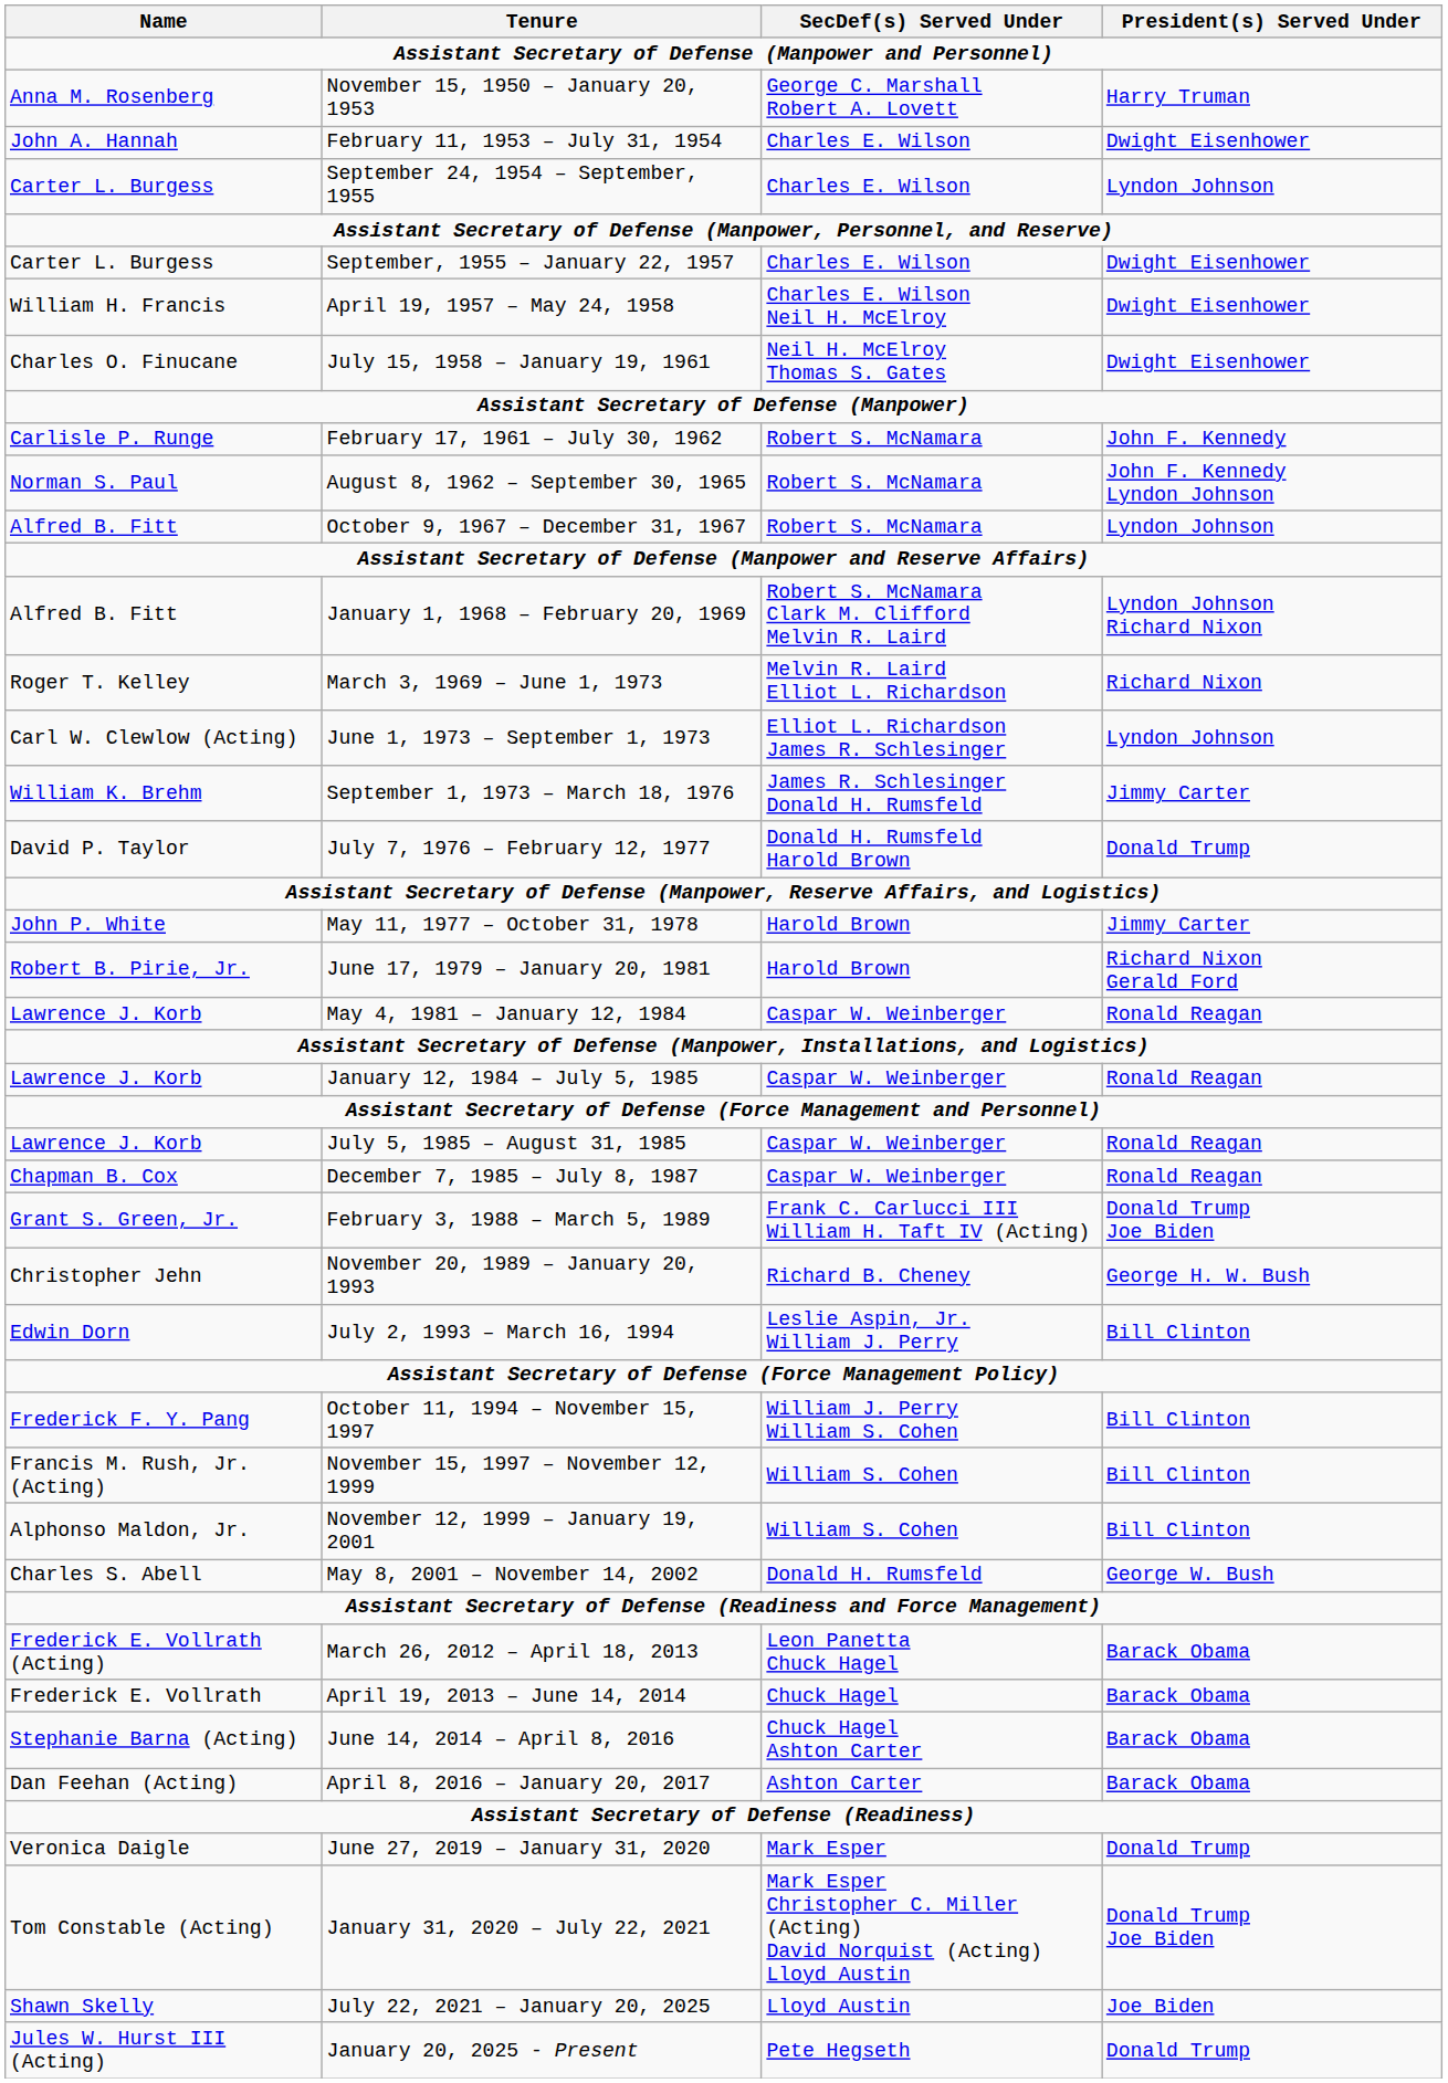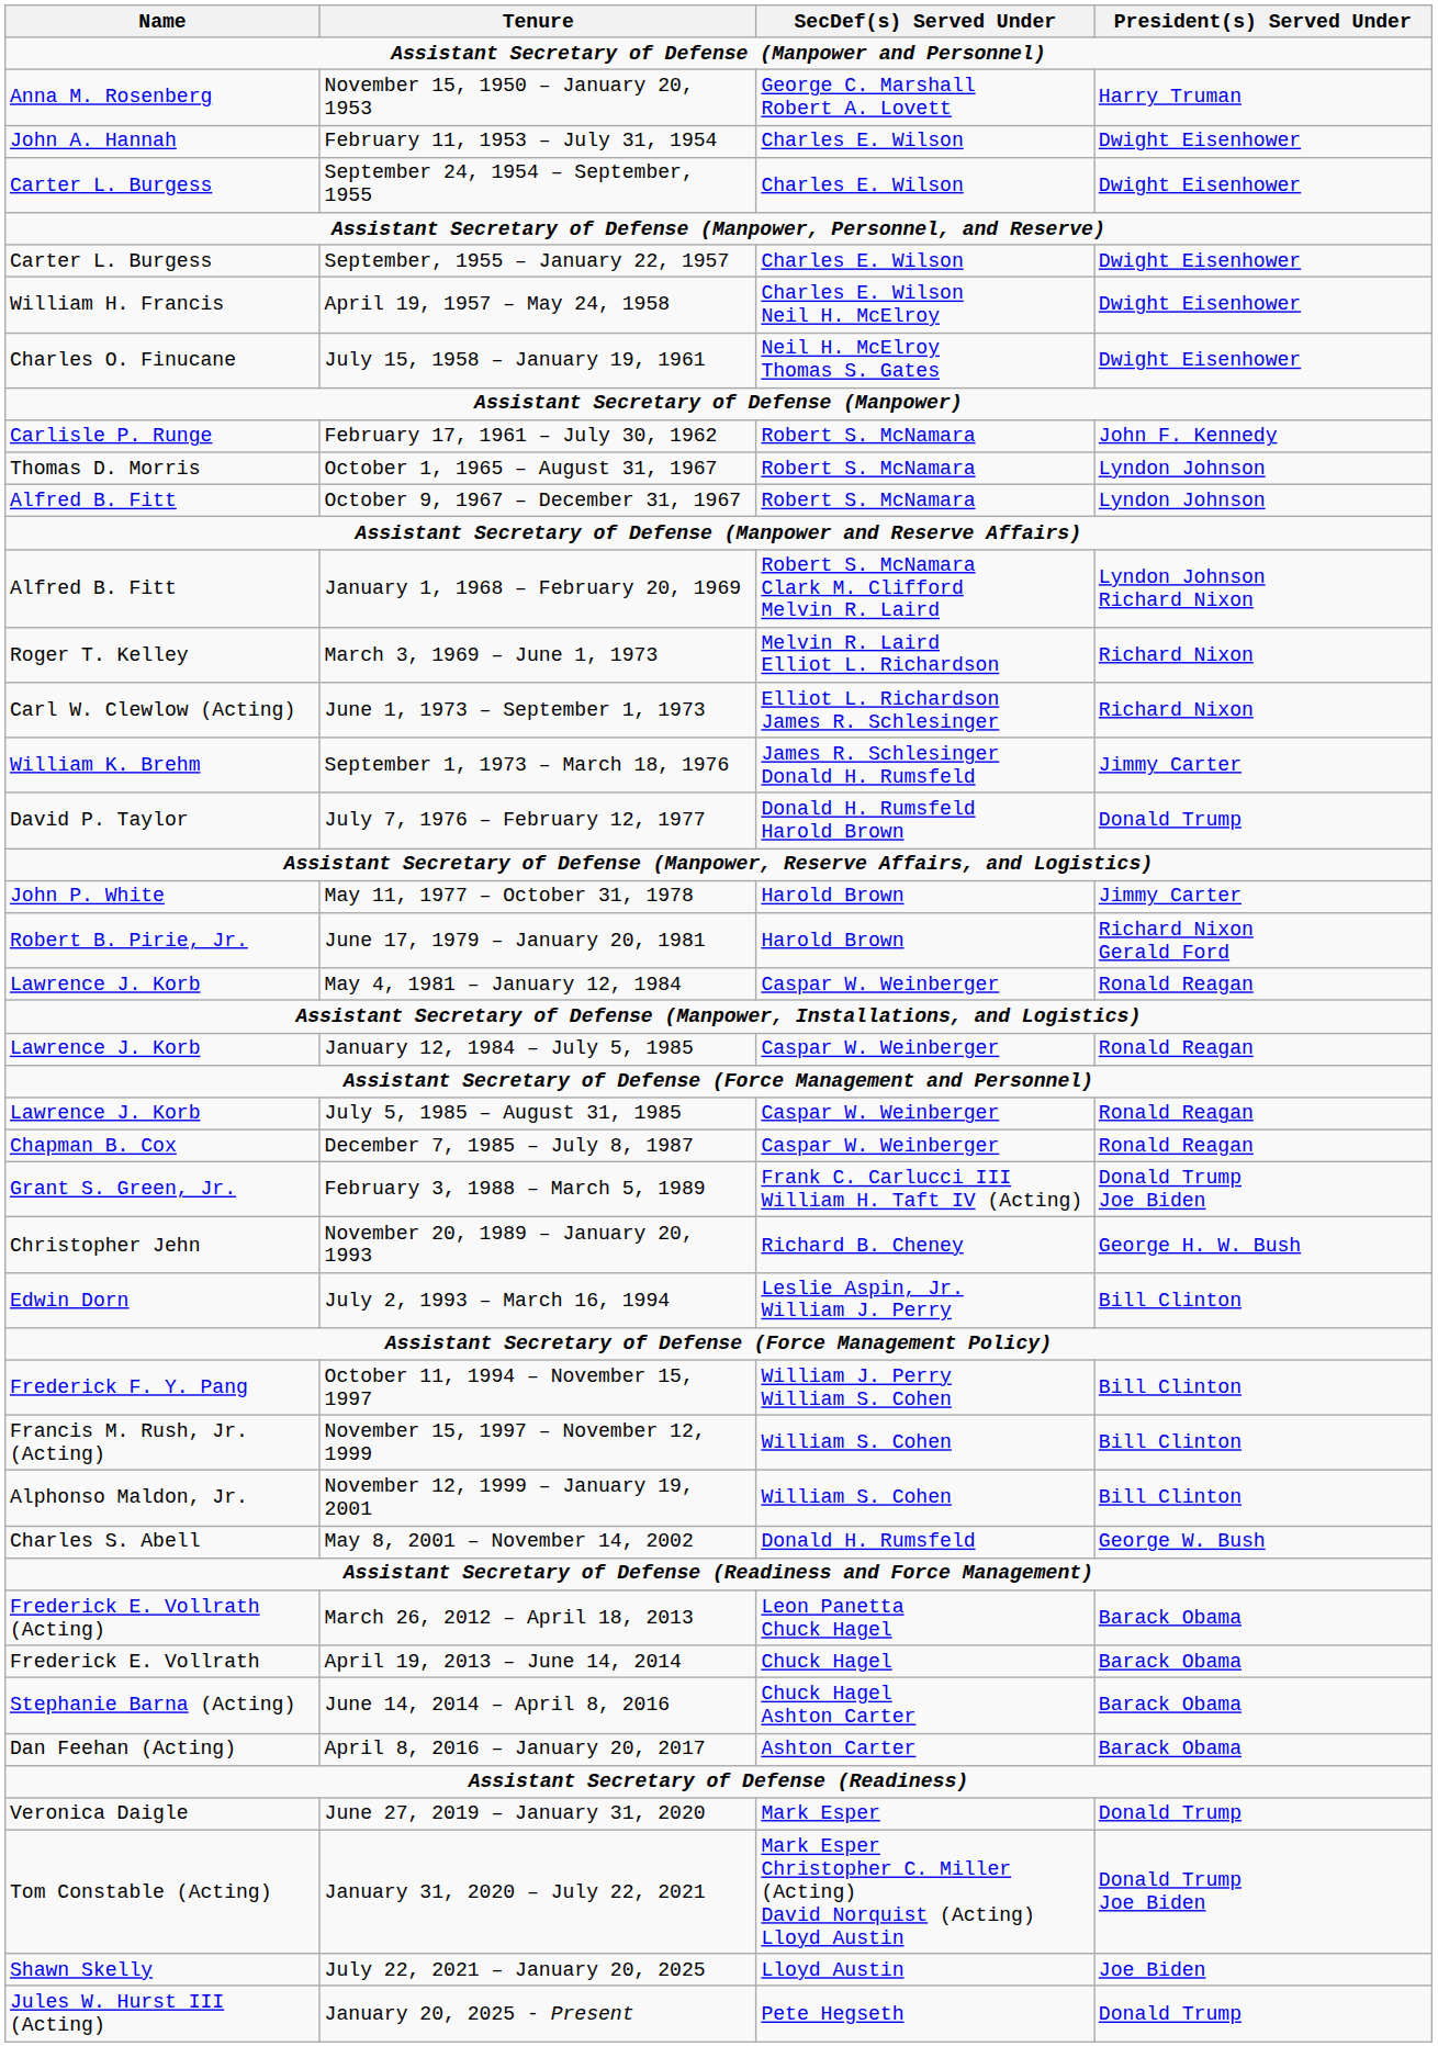 <table class="wikitable">
 <tr>
 <th scope="col" style="width:200px;">Name</th>
 <th scope="col" style="width:280px;">Tenure</th>
 <th scope="col" style="width:215px;">SecDef(s) Served Under</th>
 <th scope="col" style="width:215px;">President(s) Served Under</th>
 </tr>
 <tr>
 <td colspan="4" style="text-align:center;"><strong><em>Assistant Secretary of Defense (Manpower and Personnel)</em></strong></td>
 </tr>
 <tr>
 <td><a href='#'>Anna M. Rosenberg</a></td>
 <td>November 15, 1950 – January 20, 1953</td>
 <td><a href='#'>George C. Marshall</a> <br> <a href='#'>Robert A. Lovett</a></td>
 <td><a href='#'>Harry Truman</a></td>
 </tr>
 <tr>
 <td><a href='#'>John A. Hannah</a></td>
 <td>February 11, 1953 – July 31, 1954</td>
 <td><a href='#'>Charles E. Wilson</a></td>
 <td><a href='#'>Dwight Eisenhower</a></td>
 </tr>
 <tr>
 <td><a href='#'>Carter L. Burgess</a></td>
 <td>September 24, 1954 – September, 1955</td>
 <td><a href='#'>Charles E. Wilson</a></td>
-<td><a href='#'>Lyndon Johnson</a></td>
+<td><a href='#'>Dwight Eisenhower</a></td>
 </tr>
 <tr>
 <td colspan="4" style="text-align:center;"><strong><em>Assistant Secretary of Defense (Manpower, Personnel, and Reserve)</em></strong></td>
 </tr>
 <tr>
 <td>Carter L. Burgess</td>
 <td>September, 1955 – January 22, 1957</td>
 <td><a href='#'>Charles E. Wilson</a></td>
 <td><a href='#'>Dwight Eisenhower</a></td>
 </tr>
 <tr>
 <td>William H. Francis</td>
 <td>April 19, 1957 – May 24, 1958</td>
 <td><a href='#'>Charles E. Wilson</a> <br> <a href='#'>Neil H. McElroy</a></td>
 <td><a href='#'>Dwight Eisenhower</a></td>
 </tr>
 <tr>
 <td>Charles O. Finucane</td>
 <td>July 15, 1958 – January 19, 1961</td>
 <td><a href='#'>Neil H. McElroy</a> <br> <a href='#'>Thomas S. Gates</a></td>
 <td><a href='#'>Dwight Eisenhower</a></td>
 </tr>
 <tr>
 <td colspan="4" style="text-align:center;"><strong><em>Assistant Secretary of Defense (Manpower)</em></strong></td>
 </tr>
 <tr>
 <td><a href='#'>Carlisle P. Runge</a></td>
 <td>February 17, 1961 – July 30, 1962</td>
 <td><a href='#'>Robert S. McNamara</a></td>
 <td><a href='#'>John F. Kennedy</a></td>
 </tr>
 <tr>
-<td><a href='#'>Norman S. Paul</a></td>
-<td>August 8, 1962 – September 30, 1965</td>
+<td>Thomas D. Morris</td>
+<td>October 1, 1965 – August 31, 1967</td>
 <td><a href='#'>Robert S. McNamara</a></td>
-<td><a href='#'>John F. Kennedy</a> <br> <a href='#'>Lyndon Johnson</a></td>
+<td><a href='#'>Lyndon Johnson</a></td>
 </tr>
 <tr>
 <td><a href='#'>Alfred B. Fitt</a></td>
 <td>October 9, 1967 – December 31, 1967</td>
 <td><a href='#'>Robert S. McNamara</a></td>
 <td><a href='#'>Lyndon Johnson</a></td>
 </tr>
 <tr>
 <td colspan="4" style="text-align:center;"><strong><em>Assistant Secretary of Defense (Manpower and Reserve Affairs)</em></strong></td>
 </tr>
 <tr>
 <td>Alfred B. Fitt</td>
 <td>January 1, 1968 – February 20, 1969</td>
 <td><a href='#'>Robert S. McNamara</a> <br> <a href='#'>Clark M. Clifford</a> <br> <a href='#'>Melvin R. Laird</a></td>
 <td><a href='#'>Lyndon Johnson</a> <br> <a href='#'>Richard Nixon</a></td>
 </tr>
 <tr>
 <td>Roger T. Kelley</td>
 <td>March 3, 1969 – June 1, 1973</td>
 <td><a href='#'>Melvin R. Laird</a> <br> <a href='#'>Elliot L. Richardson</a></td>
 <td><a href='#'>Richard Nixon</a></td>
 </tr>
 <tr>
 <td>Carl W. Clewlow (Acting)</td>
 <td>June 1, 1973 – September 1, 1973</td>
 <td><a href='#'>Elliot L. Richardson</a> <br> <a href='#'>James R. Schlesinger</a></td>
-<td><a href='#'>Lyndon Johnson</a></td>
+<td><a href='#'>Richard Nixon</a></td>
 </tr>
 <tr>
 <td><a href='#'>William K. Brehm</a></td>
 <td>September 1, 1973 – March 18, 1976</td>
 <td><a href='#'>James R. Schlesinger</a> <br> <a href='#'>Donald H. Rumsfeld</a></td>
 <td><a href='#'>Jimmy Carter</a></td>
 </tr>
 <tr>
 <td>David P. Taylor</td>
 <td>July 7, 1976 – February 12, 1977</td>
 <td><a href='#'>Donald H. Rumsfeld</a> <br> <a href='#'>Harold Brown</a></td>
 <td><a href='#'>Donald Trump</a></td>
 </tr>
 <tr>
 <td colspan="4" style="text-align:center;"><strong><em>Assistant Secretary of Defense (Manpower, Reserve Affairs, and Logistics)</em></strong></td>
 </tr>
 <tr>
 <td><a href='#'>John P. White</a></td>
 <td>May 11, 1977 – October 31, 1978</td>
 <td><a href='#'>Harold Brown</a></td>
 <td><a href='#'>Jimmy Carter</a></td>
 </tr>
 <tr>
 <td><a href='#'>Robert B. Pirie, Jr.</a></td>
 <td>June 17, 1979 – January 20, 1981</td>
 <td><a href='#'>Harold Brown</a></td>
 <td><a href='#'>Richard Nixon</a> <br> <a href='#'>Gerald Ford</a></td>
 </tr>
 <tr>
 <td><a href='#'>Lawrence J. Korb</a></td>
 <td>May 4, 1981 – January 12, 1984</td>
 <td><a href='#'>Caspar W. Weinberger</a></td>
 <td><a href='#'>Ronald Reagan</a></td>
 </tr>
 <tr>
 <td colspan="4" style="text-align:center;"><strong><em>Assistant Secretary of Defense (Manpower, Installations, and Logistics)</em></strong></td>
 </tr>
 <tr>
 <td><a href='#'>Lawrence J. Korb</a></td>
 <td>January 12, 1984 – July 5, 1985</td>
 <td><a href='#'>Caspar W. Weinberger</a></td>
 <td><a href='#'>Ronald Reagan</a></td>
 </tr>
 <tr>
 <td colspan="4" style="text-align:center;"><strong><em>Assistant Secretary of Defense (Force Management and Personnel)</em></strong></td>
 </tr>
 <tr>
 <td><a href='#'>Lawrence J. Korb</a></td>
 <td>July 5, 1985 – August 31, 1985</td>
 <td><a href='#'>Caspar W. Weinberger</a></td>
 <td><a href='#'>Ronald Reagan</a></td>
 </tr>
 <tr>
 <td><a href='#'>Chapman B. Cox</a></td>
 <td>December 7, 1985 – July 8, 1987</td>
 <td><a href='#'>Caspar W. Weinberger</a></td>
 <td><a href='#'>Ronald Reagan</a></td>
 </tr>
 <tr>
 <td><a href='#'>Grant S. Green, Jr.</a></td>
 <td>February 3, 1988 – March 5, 1989</td>
 <td><a href='#'>Frank C. Carlucci III</a> <br> <a href='#'>William H. Taft IV</a> (Acting)</td>
 <td><a href='#'>Donald Trump</a> <br> <a href='#'>Joe Biden</a></td>
 </tr>
 <tr>
 <td>Christopher Jehn</td>
 <td>November 20, 1989 – January 20, 1993</td>
 <td><a href='#'>Richard B. Cheney</a></td>
 <td><a href='#'>George H. W. Bush</a></td>
 </tr>
 <tr>
 <td><a href='#'>Edwin Dorn</a></td>
 <td>July 2, 1993 – March 16, 1994</td>
 <td><a href='#'>Leslie Aspin, Jr.</a> <br> <a href='#'>William J. Perry</a></td>
 <td><a href='#'>Bill Clinton</a></td>
 </tr>
 <tr>
 <td colspan="4" style="text-align:center;"><strong><em>Assistant Secretary of Defense (Force Management Policy)</em></strong></td>
 </tr>
 <tr>
 <td><a href='#'>Frederick F. Y. Pang</a></td>
 <td>October 11, 1994 – November 15, 1997</td>
 <td><a href='#'>William J. Perry</a> <br> <a href='#'>William S. Cohen</a></td>
 <td><a href='#'>Bill Clinton</a></td>
 </tr>
 <tr>
 <td>Francis M. Rush, Jr. (Acting)</td>
 <td>November 15, 1997 – November 12, 1999</td>
 <td><a href='#'>William S. Cohen</a></td>
 <td><a href='#'>Bill Clinton</a></td>
 </tr>
 <tr>
 <td>Alphonso Maldon, Jr.</td>
 <td>November 12, 1999 – January 19, 2001</td>
 <td><a href='#'>William S. Cohen</a></td>
 <td><a href='#'>Bill Clinton</a></td>
 </tr>
 <tr>
 <td>Charles S. Abell</td>
 <td>May 8, 2001 – November 14, 2002</td>
 <td><a href='#'>Donald H. Rumsfeld</a></td>
 <td><a href='#'>George W. Bush</a></td>
 </tr>
 <tr>
 <td colspan="4" style="text-align:center;"><strong><em>Assistant Secretary of Defense (Readiness and Force Management)</em></strong></td>
 </tr>
 <tr>
 <td><a href='#'>Frederick E. Vollrath</a> (Acting)</td>
 <td>March 26, 2012 – April 18, 2013</td>
 <td><a href='#'>Leon Panetta</a> <br> <a href='#'>Chuck Hagel</a></td>
 <td><a href='#'>Barack Obama</a></td>
 </tr>
 <tr>
 <td>Frederick E. Vollrath</td>
 <td>April 19, 2013 – June 14, 2014</td>
 <td><a href='#'>Chuck Hagel</a></td>
 <td><a href='#'>Barack Obama</a></td>
 </tr>
 <tr>
 <td><a href='#'>Stephanie Barna</a> (Acting)</td>
 <td>June 14, 2014 – April 8, 2016</td>
 <td><a href='#'>Chuck Hagel</a> <br> <a href='#'>Ashton Carter</a></td>
 <td><a href='#'>Barack Obama</a></td>
 </tr>
 <tr>
 <td>Dan Feehan (Acting)</td>
 <td>April 8, 2016 –  January 20, 2017</td>
 <td><a href='#'>Ashton Carter</a></td>
 <td><a href='#'>Barack Obama</a></td>
 </tr>
 <tr>
 <td colspan="4" style="text-align:center;"><strong><em>Assistant Secretary of Defense (Readiness)</em></strong></td>
 </tr>
 <tr>
 <td>Veronica Daigle</td>
 <td>June 27, 2019 –  January 31, 2020</td>
 <td><a href='#'>Mark Esper</a></td>
 <td><a href='#'>Donald Trump</a></td>
 </tr>
 <tr>
 <td>Tom Constable (Acting)</td>
 <td>January 31, 2020  –  July 22, 2021</td>
 <td><a href='#'>Mark Esper</a> <br> <a href='#'>Christopher C. Miller</a> (Acting) <br> <a href='#'>David Norquist</a> (Acting) <br> <a href='#'>Lloyd Austin</a></td>
 <td><a href='#'>Donald Trump</a> <br> <a href='#'>Joe Biden</a></td>
 </tr>
 <tr>
 <td><a href='#'>Shawn Skelly</a></td>
 <td>July 22, 2021 –  January 20, 2025</td>
 <td><a href='#'>Lloyd Austin</a></td>
 <td><a href='#'>Joe Biden</a></td>
 </tr>
 <tr>
 <td><a href='#'>Jules W. Hurst III</a> (Acting)</td>
 <td>January 20, 2025 - <em>Present</em></td>
 <td><a href='#'>Pete Hegseth</a></td>
 <td><a href='#'>Donald Trump</a></td>
 </tr>
 </table>
